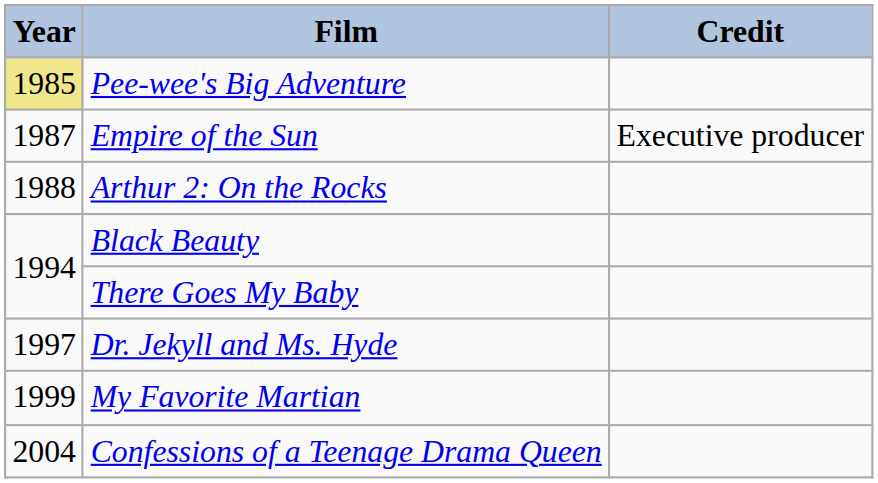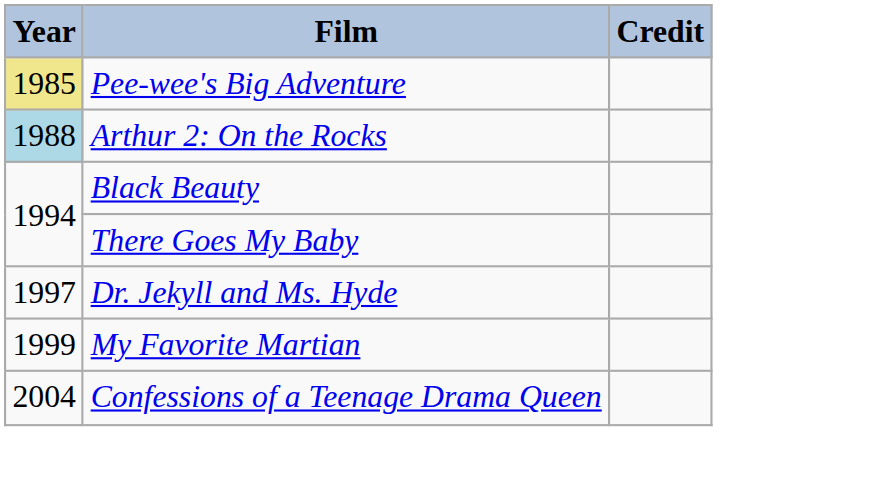 <table class="wikitable" style="font-size:95%;">
 <tr>
 <th style="background:#B0C4DE;">Year</th>
 <th style="background:#B0C4DE;">Film</th>
 <th style="background:#B0C4DE;">Credit</th>
 </tr>
 <tr>
 <td style="background: khaki;">1985</td>
 <td><em><a href='#'>Pee-wee's Big Adventure</a></em></td>
 <td></td>
 </tr>
 <tr>
-<td>1987</td>
-<td><em><a href='#'>Empire of the Sun</a></em></td>
-<td>Executive producer</td>
-</tr>
-<tr>
-<td>1988</td>
+<td style="background: lightblue;">1988</td>
 <td><em><a href='#'>Arthur 2: On the Rocks</a></em></td>
 <td></td>
 </tr>
 <tr>
 <td rowspan=2>1994</td>
 <td><em><a href='#'>Black Beauty</a></em></td>
 <td></td>
 </tr>
 <tr>
 <td><em><a href='#'>There Goes My Baby</a></em></td>
 <td></td>
 </tr>
 <tr>
 <td>1997</td>
 <td><em><a href='#'>Dr. Jekyll and Ms. Hyde</a></em></td>
 <td></td>
 </tr>
 <tr>
 <td>1999</td>
 <td><em><a href='#'>My Favorite Martian</a></em></td>
 <td></td>
 </tr>
 <tr>
 <td>2004</td>
 <td><em><a href='#'>Confessions of a Teenage Drama Queen</a></em></td>
 <td></td>
 </tr>
 </table>
